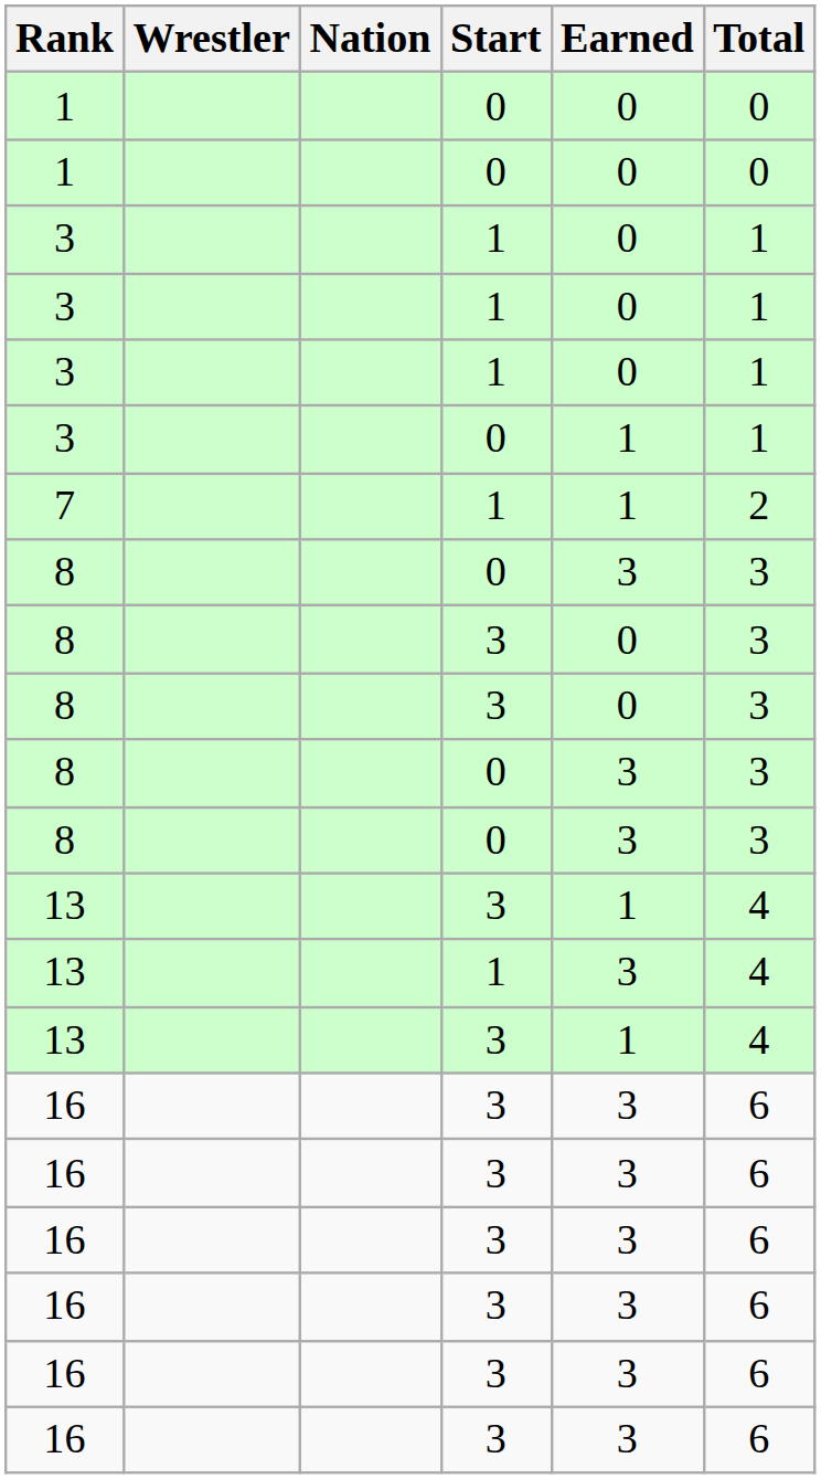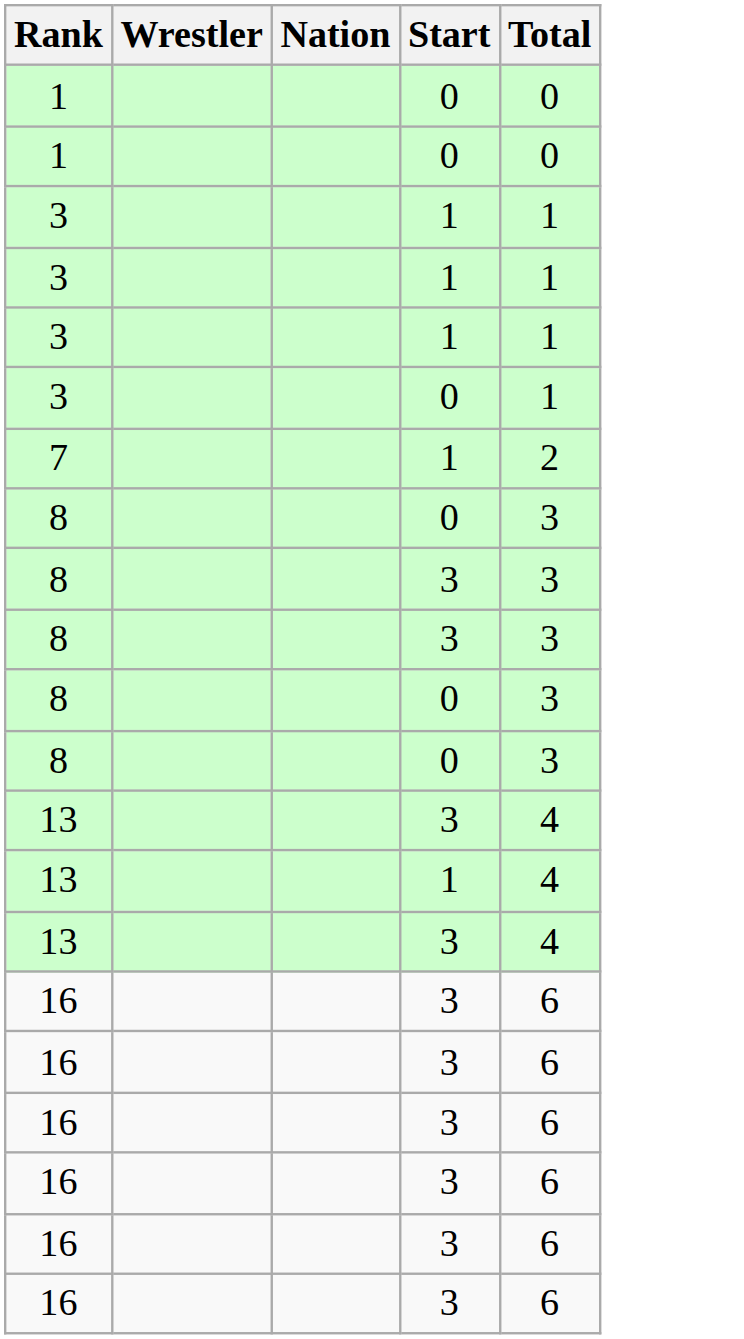 <table class="wikitable sortable" style="text-align:center;">
 <tr>
 <th>Rank</th>
 <th>Wrestler</th>
 <th>Nation</th>
 <th>Start</th>
-<th>Earned</th>
 <th>Total</th>
 </tr>
 <tr style="background:#cfc;">
 <td>1</td>
 <td align=left></td>
 <td align=left></td>
-<td>0</td>
 <td>0</td>
 <td>0</td>
 </tr>
 <tr style="background:#cfc;">
 <td>1</td>
 <td align=left></td>
 <td align=left></td>
 <td>0</td>
 <td>0</td>
-<td>0</td>
 </tr>
 <tr style="background:#cfc;">
 <td>3</td>
 <td align=left></td>
 <td align=left></td>
 <td>1</td>
-<td>0</td>
 <td>1</td>
 </tr>
 <tr style="background:#cfc;">
 <td>3</td>
 <td align=left></td>
 <td align=left></td>
 <td>1</td>
-<td>0</td>
 <td>1</td>
 </tr>
 <tr style="background:#cfc;">
 <td>3</td>
 <td align=left></td>
 <td align=left></td>
 <td>1</td>
-<td>0</td>
 <td>1</td>
 </tr>
 <tr style="background:#cfc;">
 <td>3</td>
 <td align=left></td>
 <td align=left></td>
 <td>0</td>
 <td>1</td>
-<td>1</td>
 </tr>
 <tr style="background:#cfc;">
 <td>7</td>
 <td align=left></td>
 <td align=left></td>
-<td>1</td>
 <td>1</td>
 <td>2</td>
 </tr>
 <tr style="background:#cfc;">
 <td>8</td>
 <td align=left></td>
 <td align=left></td>
 <td>0</td>
 <td>3</td>
+</tr>
+<tr style="background:#cfc;">
+<td>8</td>
+<td align=left></td>
+<td align=left></td>
+<td>3</td>
 <td>3</td>
 </tr>
 <tr style="background:#cfc;">
 <td>8</td>
 <td align=left></td>
 <td align=left></td>
 <td>3</td>
-<td>0</td>
 <td>3</td>
 </tr>
 <tr style="background:#cfc;">
 <td>8</td>
 <td align=left></td>
 <td align=left></td>
-<td>3</td>
 <td>0</td>
 <td>3</td>
 </tr>
 <tr style="background:#cfc;">
 <td>8</td>
 <td align=left></td>
 <td align=left></td>
 <td>0</td>
 <td>3</td>
-<td>3</td>
-</tr>
-<tr style="background:#cfc;">
-<td>8</td>
-<td align=left></td>
-<td align=left></td>
-<td>0</td>
-<td>3</td>
-<td>3</td>
 </tr>
 <tr style="background:#cfc;">
 <td>13</td>
 <td align=left></td>
 <td align=left></td>
 <td>3</td>
+<td>4</td>
+</tr>
+<tr style="background:#cfc;">
+<td>13</td>
+<td align=left></td>
+<td align=left></td>
 <td>1</td>
 <td>4</td>
 </tr>
 <tr style="background:#cfc;">
 <td>13</td>
 <td align=left></td>
 <td align=left></td>
-<td>1</td>
 <td>3</td>
-<td>4</td>
-</tr>
-<tr style="background:#cfc;">
-<td>13</td>
-<td align=left></td>
-<td align=left></td>
-<td>3</td>
-<td>1</td>
 <td>4</td>
 </tr>
 <tr>
 <td>16</td>
 <td align=left></td>
 <td align=left></td>
-<td>3</td>
 <td>3</td>
 <td>6</td>
 </tr>
 <tr>
 <td>16</td>
 <td align=left></td>
 <td align=left></td>
 <td>3</td>
+<td>6</td>
+</tr>
+<tr>
+<td>16</td>
+<td align=left></td>
+<td align=left></td>
 <td>3</td>
 <td>6</td>
 </tr>
 <tr>
 <td>16</td>
 <td align=left></td>
 <td align=left></td>
 <td>3</td>
+<td>6</td>
+</tr>
+<tr>
+<td>16</td>
+<td align=left></td>
+<td align=left></td>
 <td>3</td>
 <td>6</td>
 </tr>
 <tr>
 <td>16</td>
 <td align=left></td>
 <td align=left></td>
 <td>3</td>
-<td>3</td>
-<td>6</td>
-</tr>
-<tr>
-<td>16</td>
-<td align=left></td>
-<td align=left></td>
-<td>3</td>
-<td>3</td>
-<td>6</td>
-</tr>
-<tr>
-<td>16</td>
-<td align=left></td>
-<td align=left></td>
-<td>3</td>
-<td>3</td>
 <td>6</td>
 </tr>
 </table>
